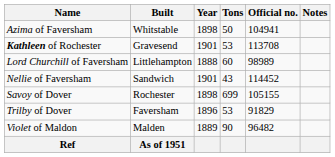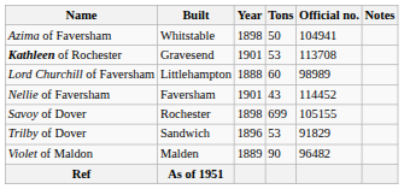 <table class=wikitable>
 <tr>
 <th>Name</th>
 <th>Built</th>
 <th>Year</th>
 <th>Tons</th>
 <th>Official no.</th>
 <th>Notes</th>
 </tr>
 <tr>
 <td><em>Azima</em> of Faversham</td>
 <td>Whitstable</td>
 <td>1898</td>
 <td>50</td>
 <td>104941</td>
 <td></td>
 </tr>
 <tr>
 <td><strong><em>Kathleen</em></strong> of Rochester</td>
 <td>Gravesend</td>
 <td>1901</td>
 <td>53</td>
 <td>113708</td>
 <td></td>
 </tr>
 <tr>
 <td><em>Lord Churchill</em> of Faversham</td>
 <td>Littlehampton</td>
 <td>1888</td>
 <td>60</td>
 <td>98989</td>
 <td></td>
 </tr>
 <tr>
 <td><em>Nellie </em>of Faversham</td>
-<td>Sandwich</td>
+<td>Faversham</td>
 <td>1901</td>
 <td>43</td>
 <td>114452</td>
 <td></td>
 </tr>
 <tr>
 <td><em>Savoy </em> of Dover</td>
 <td>Rochester</td>
 <td>1898</td>
 <td>699</td>
 <td>105155</td>
 <td></td>
 </tr>
 <tr>
 <td><em>Trilby</em> of Dover</td>
-<td>Faversham</td>
+<td>Sandwich</td>
 <td>1896</td>
 <td>53</td>
 <td>91829</td>
 <td></td>
 </tr>
 <tr>
 <td><em>Violet</em> of Maldon</td>
 <td>Malden</td>
 <td>1889</td>
 <td>90</td>
 <td>96482</td>
 <td></td>
 </tr>
 <tr>
 <th>Ref</th>
 <th>As of 1951</th>
 <th></th>
 <th></th>
 <th></th>
 <th></th>
 </tr>
 </table>
